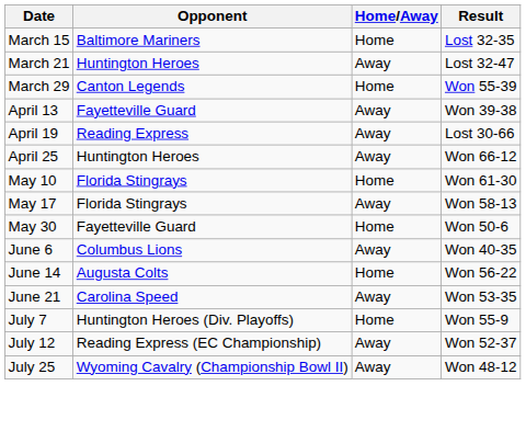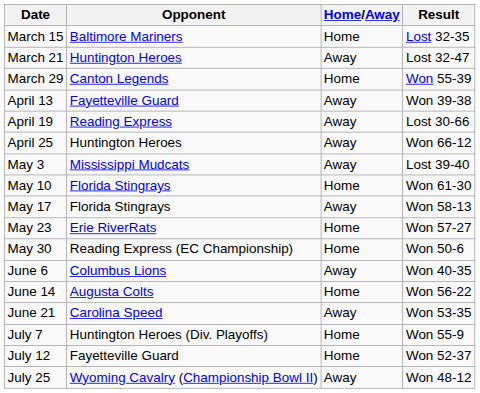 <table class="wikitable">
 <tr>
 <th>Date</th>
 <th>Opponent</th>
 <th><a href='#'>Home</a>/<a href='#'>Away</a></th>
 <th>Result</th>
 </tr>
 <tr>
 <td>March 15</td>
 <td><a href='#'>Baltimore Mariners</a></td>
 <td>Home</td>
 <td><a href='#'>Lost</a> 32-35</td>
 </tr>
 <tr>
 <td>March 21</td>
 <td><a href='#'>Huntington Heroes</a></td>
 <td>Away</td>
 <td>Lost 32-47</td>
 </tr>
 <tr>
 <td>March 29</td>
 <td><a href='#'>Canton Legends</a></td>
 <td>Home</td>
 <td><a href='#'>Won</a> 55-39</td>
 </tr>
 <tr>
 <td>April 13</td>
 <td><a href='#'>Fayetteville Guard</a></td>
 <td>Away</td>
 <td>Won 39-38</td>
 </tr>
 <tr>
 <td>April 19</td>
 <td><a href='#'>Reading Express</a></td>
 <td>Away</td>
 <td>Lost 30-66</td>
 </tr>
 <tr>
 <td>April 25</td>
 <td>Huntington Heroes</td>
 <td>Away</td>
 <td>Won 66-12</td>
 </tr>
 <tr>
+<td>May 3</td>
+<td><a href='#'>Mississippi Mudcats</a></td>
+<td>Away</td>
+<td>Lost 39-40</td>
+</tr>
+<tr>
 <td>May 10</td>
 <td><a href='#'>Florida Stingrays</a></td>
 <td>Home</td>
 <td>Won 61-30</td>
 </tr>
 <tr>
 <td>May 17</td>
 <td>Florida Stingrays</td>
 <td>Away</td>
 <td>Won 58-13</td>
 </tr>
 <tr>
+<td>May 23</td>
+<td><a href='#'>Erie RiverRats</a></td>
+<td>Home</td>
+<td>Won 57-27</td>
+</tr>
+<tr>
 <td>May 30</td>
-<td>Fayetteville Guard</td>
+<td>Reading Express (EC Championship)</td>
 <td>Home</td>
 <td>Won 50-6</td>
 </tr>
 <tr>
 <td>June 6</td>
 <td><a href='#'>Columbus Lions</a></td>
 <td>Away</td>
 <td>Won 40-35</td>
 </tr>
 <tr>
 <td>June 14</td>
 <td><a href='#'>Augusta Colts</a></td>
 <td>Home</td>
 <td>Won 56-22</td>
 </tr>
 <tr>
 <td>June 21</td>
 <td><a href='#'>Carolina Speed</a></td>
 <td>Away</td>
 <td>Won 53-35</td>
 </tr>
 <tr>
 <td>July 7</td>
 <td>Huntington Heroes (Div. Playoffs)</td>
 <td>Home</td>
 <td>Won 55-9</td>
 </tr>
 <tr>
 <td>July 12</td>
-<td>Reading Express (EC Championship)</td>
-<td>Away</td>
+<td>Fayetteville Guard</td>
+<td>Home</td>
 <td>Won 52-37</td>
 </tr>
 <tr>
 <td>July 25</td>
 <td><a href='#'>Wyoming Cavalry</a> (<a href='#'>Championship Bowl II</a>)</td>
 <td>Away</td>
 <td>Won 48-12</td>
 </tr>
 </table>
